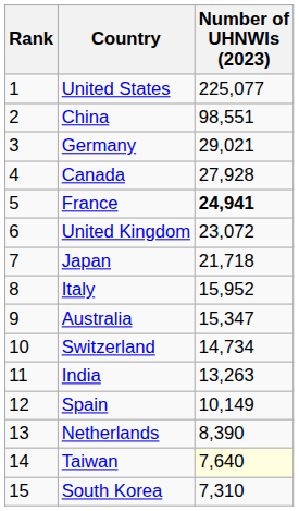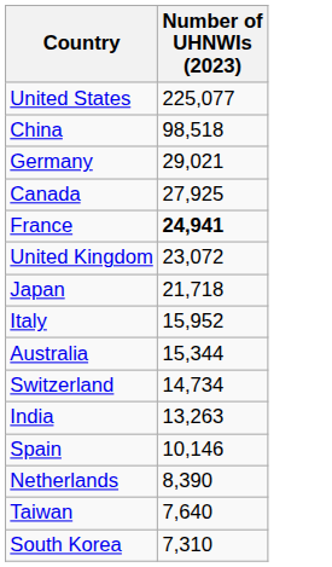 <table class="wikitable">
 <tr>
-<th>Rank</th>
 <th>Country</th>
 <th>Number of<br>UHNWIs<br>(2023)</th>
 </tr>
 <tr>
-<td>1</td>
 <td> <a href='#'>United States</a></td>
 <td>225,077</td>
 </tr>
 <tr>
-<td>2</td>
 <td> <a href='#'>China</a></td>
-<td>98,551</td>
+<td>98,518</td>
 </tr>
 <tr>
-<td>3</td>
 <td> <a href='#'>Germany</a></td>
 <td>29,021</td>
 </tr>
 <tr>
-<td>4</td>
 <td> <a href='#'>Canada</a></td>
-<td>27,928</td>
+<td>27,925</td>
 </tr>
 <tr>
-<td>5</td>
 <td> <a href='#'>France</a></td>
 <td><strong>24,941</strong></td>
 </tr>
 <tr>
-<td>6</td>
 <td> <a href='#'>United Kingdom</a></td>
 <td>23,072</td>
 </tr>
 <tr>
-<td>7</td>
 <td> <a href='#'>Japan</a></td>
 <td>21,718</td>
 </tr>
 <tr>
-<td>8</td>
 <td> <a href='#'>Italy</a></td>
 <td>15,952</td>
 </tr>
 <tr>
-<td>9</td>
 <td> <a href='#'>Australia</a></td>
-<td>15,347</td>
+<td>15,344</td>
 </tr>
 <tr>
-<td>10</td>
 <td> <a href='#'>Switzerland</a></td>
 <td>14,734</td>
 </tr>
 <tr>
-<td>11</td>
 <td> <a href='#'>India</a></td>
 <td>13,263</td>
 </tr>
 <tr>
-<td>12</td>
 <td> <a href='#'>Spain</a></td>
-<td>10,149</td>
+<td>10,146</td>
 </tr>
 <tr>
-<td>13</td>
 <td> <a href='#'>Netherlands</a></td>
 <td>8,390</td>
 </tr>
 <tr>
-<td>14</td>
 <td> <a href='#'>Taiwan</a></td>
-<td style="background: lightyellow;">7,640</td>
+<td>7,640</td>
 </tr>
 <tr>
-<td>15</td>
 <td> <a href='#'>South Korea</a></td>
 <td>7,310</td>
 </tr>
 </table>
